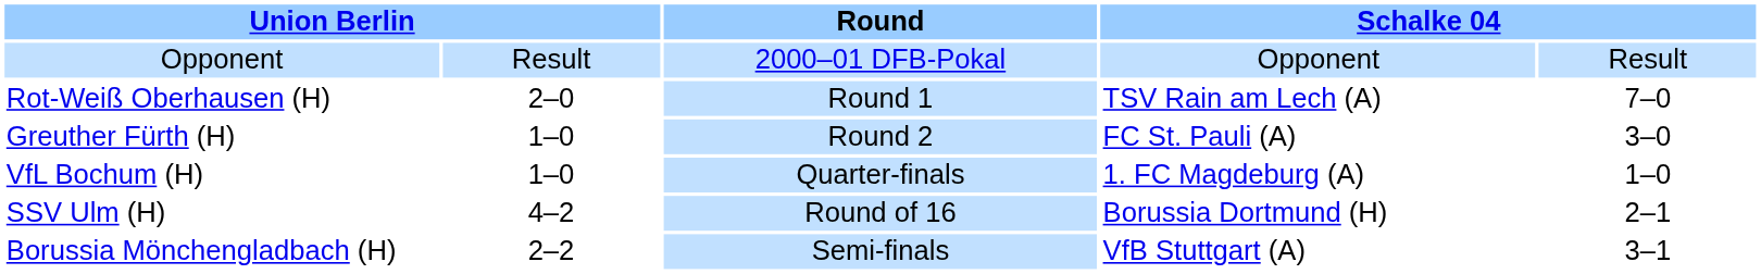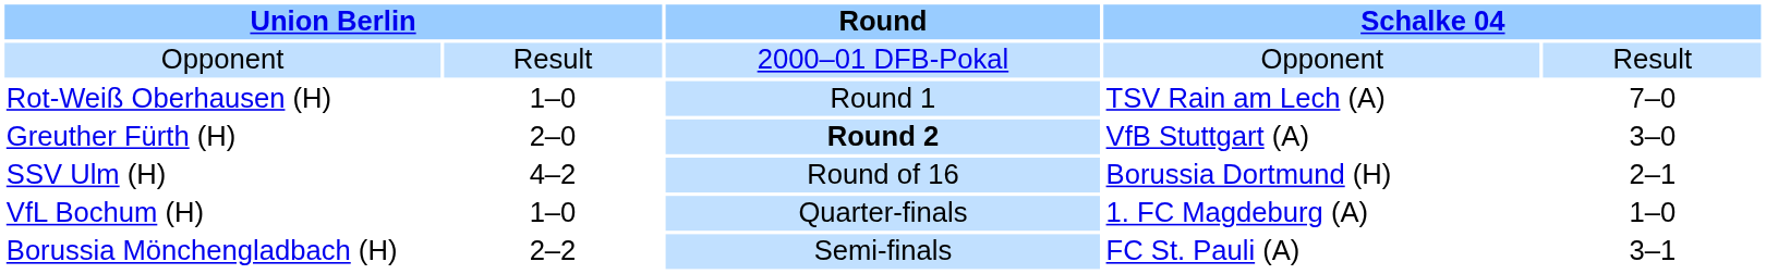 <table style="width:80%; text-align:center;">
 <tr style="vertical-align:top; background:#99CCFF;">
 <th colspan="2"><a href='#'>Union Berlin</a></th>
 <th style="width:20%">Round</th>
 <th colspan="2"><a href='#'>Schalke 04</a></th>
 </tr>
 <tr style="vertical-align:top; background:#C1E0FF;">
 <td style="width:20%">Opponent</td>
 <td style="width:10%">Result</td>
 <td><a href='#'>2000–01 DFB-Pokal</a></td>
 <td style="width:20%">Opponent</td>
 <td style="width:10%">Result</td>
 </tr>
 <tr>
 <td align="left"><a href='#'>Rot-Weiß Oberhausen</a> (H)</td>
-<td>2–0</td>
+<td>1–0</td>
 <td style="background:#C1E0FF;">Round 1</td>
 <td align="left"><a href='#'>TSV Rain am Lech</a> (A)</td>
 <td>7–0</td>
 </tr>
 <tr>
 <td align="left"><a href='#'>Greuther Fürth</a> (H)</td>
-<td>1–0</td>
-<td style="background:#C1E0FF;">Round 2</td>
-<td align="left"><a href='#'>FC St. Pauli</a> (A)</td>
+<td>2–0</td>
+<td style="background:#C1E0FF;"><strong>Round 2</strong></td>
+<td align="left"><a href='#'>VfB Stuttgart</a> (A)</td>
 <td>3–0</td>
+</tr>
+<tr>
+<td align="left"><a href='#'>SSV Ulm</a> (H)</td>
+<td>4–2</td>
+<td style="background:#C1E0FF;">Round of 16</td>
+<td align="left"><a href='#'>Borussia Dortmund</a> (H)</td>
+<td>2–1</td>
 </tr>
 <tr>
 <td align="left"><a href='#'>VfL Bochum</a> (H)</td>
 <td>1–0</td>
 <td style="background:#C1E0FF;">Quarter-finals</td>
 <td align="left"><a href='#'>1. FC Magdeburg</a> (A)</td>
 <td>1–0</td>
 </tr>
 <tr>
-<td align="left"><a href='#'>SSV Ulm</a> (H)</td>
-<td>4–2</td>
-<td style="background:#C1E0FF;">Round of 16</td>
-<td align="left"><a href='#'>Borussia Dortmund</a> (H)</td>
-<td>2–1</td>
-</tr>
-<tr>
 <td align="left"><a href='#'>Borussia Mönchengladbach</a> (H)</td>
 <td>2–2  </td>
 <td style="background:#C1E0FF;">Semi-finals</td>
-<td align="left"><a href='#'>VfB Stuttgart</a> (A)</td>
+<td align="left"><a href='#'>FC St. Pauli</a> (A)</td>
 <td>3–1 </td>
 </tr>
 </table>
